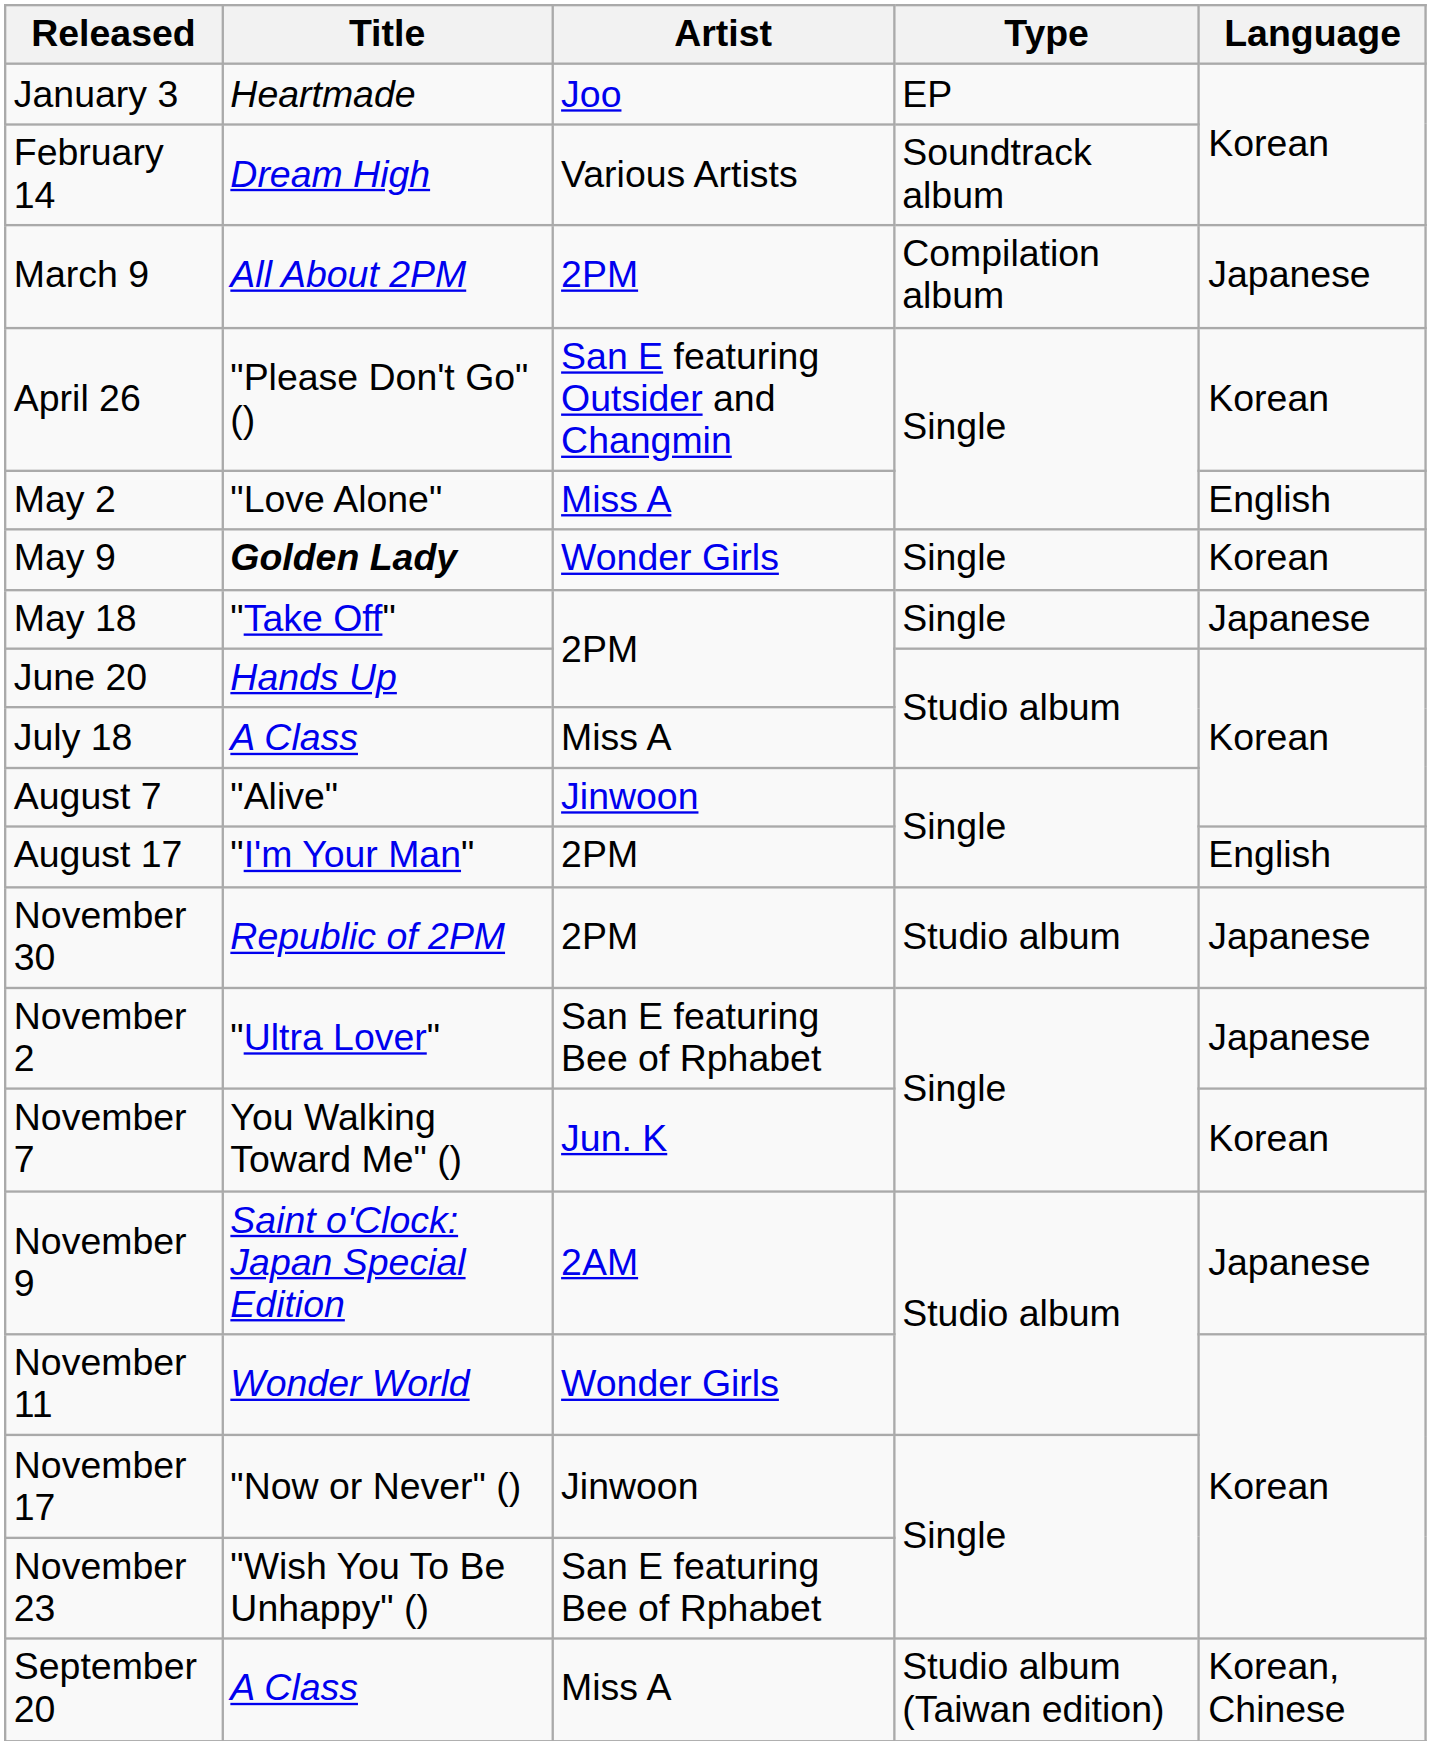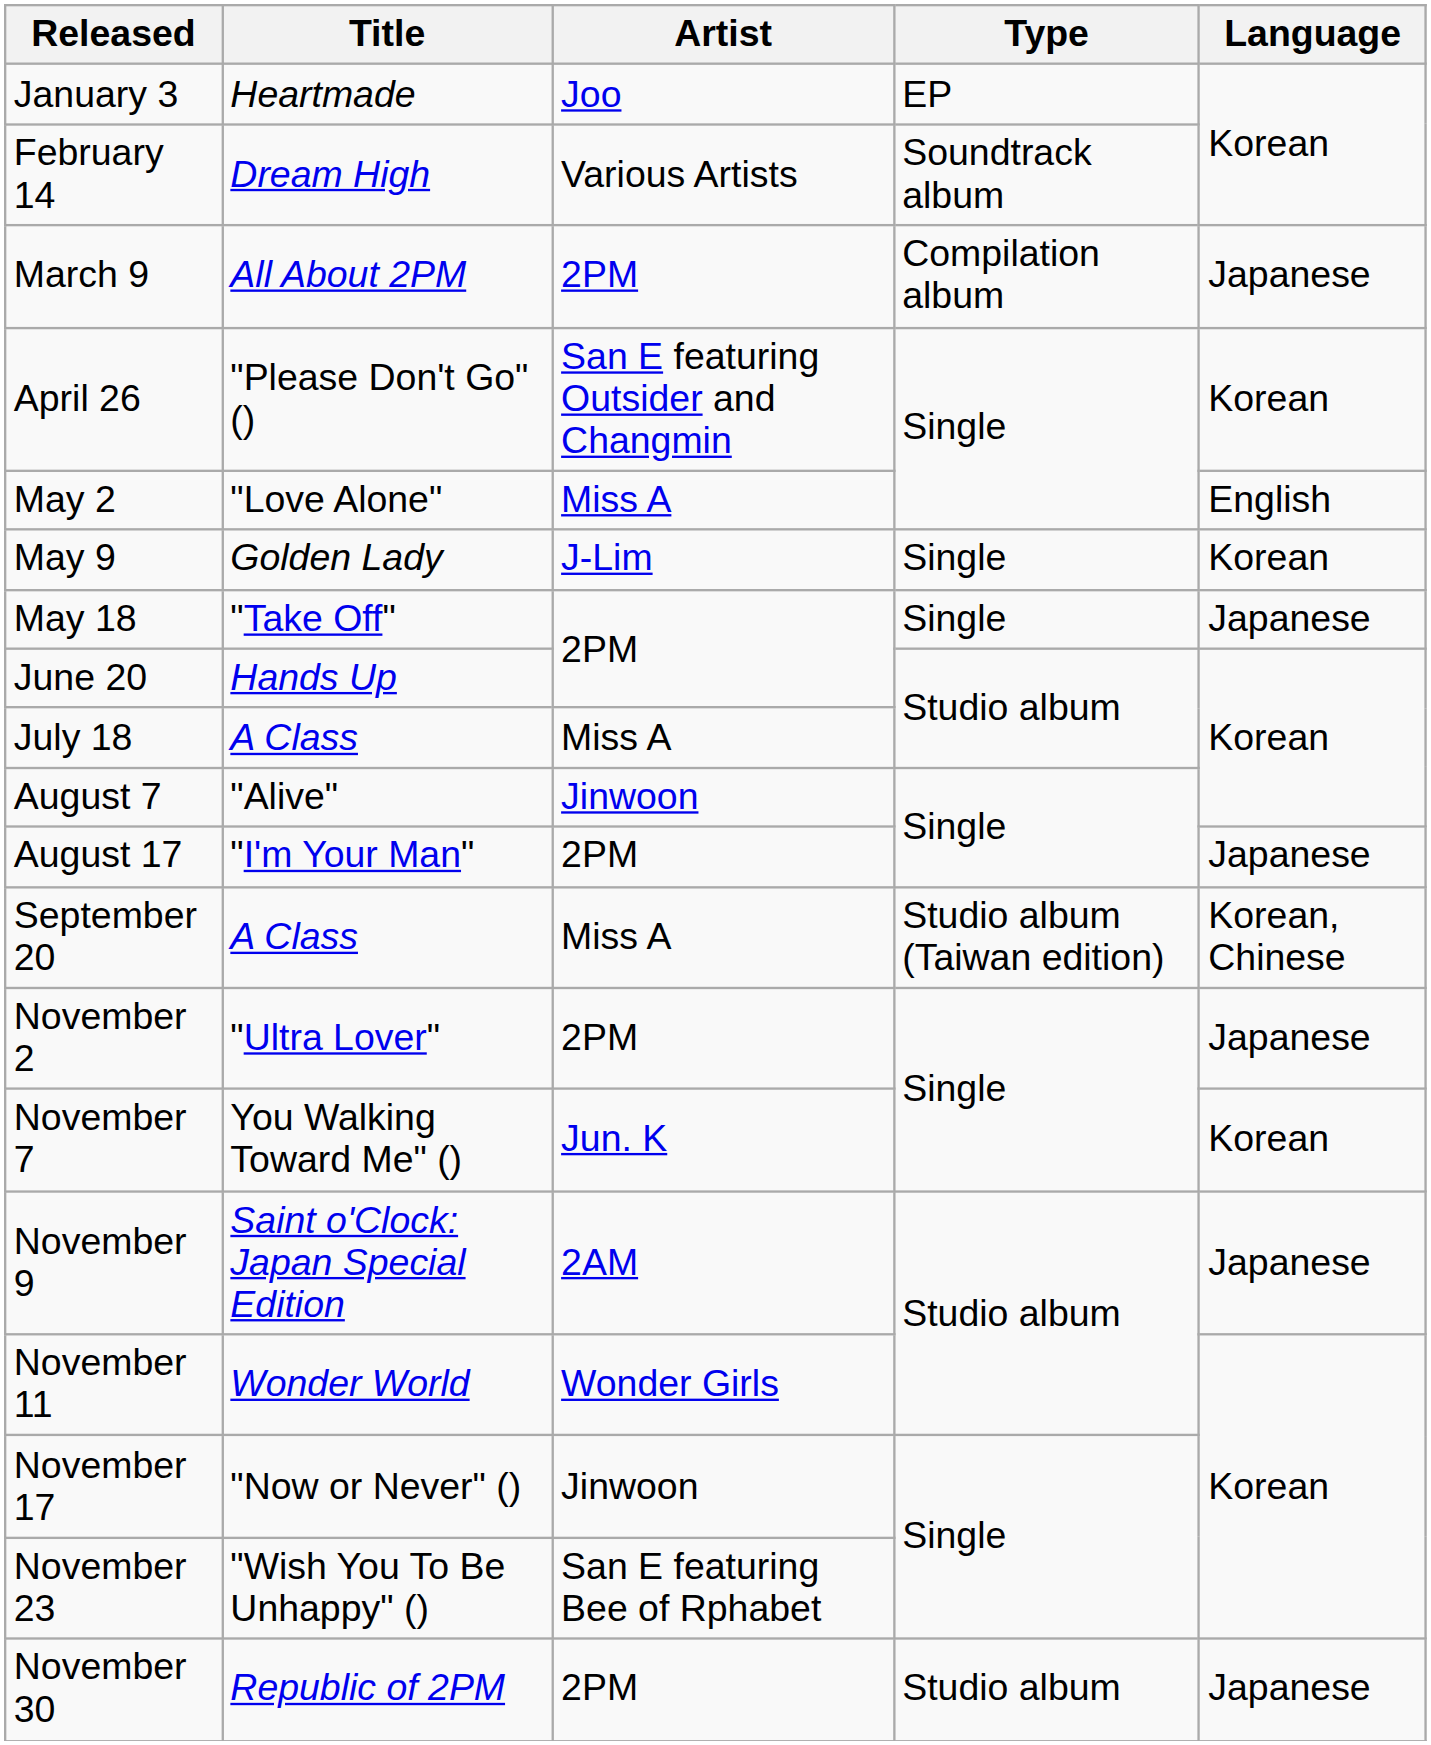 <table class="wikitable plainrowheaders">
 <tr>
 <th scope="col">Released</th>
 <th scope="col">Title</th>
 <th scope="col">Artist</th>
 <th scope="col">Type</th>
 <th scope="col">Language</th>
 </tr>
 <tr>
 <td rowspan="1">January 3</td>
 <td rowspan="1"><em>Heartmade</em></td>
 <td rowspan="1"><a href='#'>Joo</a></td>
 <td rowspan="1">EP</td>
 <td rowspan="2">Korean</td>
 </tr>
 <tr>
 <td rowspan="1">February 14</td>
 <td rowspan="1"><em><a href='#'>Dream High</a></em></td>
 <td rowspan="1">Various Artists</td>
 <td rowspan="1">Soundtrack album</td>
 </tr>
 <tr>
 <td rowspan="1">March 9</td>
 <td rowspan="1"><em><a href='#'>All About 2PM</a></em></td>
 <td rowspan="1"><a href='#'>2PM</a></td>
 <td rowspan="1">Compilation album</td>
 <td rowspan="1">Japanese</td>
 </tr>
 <tr>
 <td rowspan="1">April 26</td>
 <td rowspan="1">"Please Don't Go" ()</td>
 <td rowspan="1"><a href='#'>San E</a> featuring <a href='#'>Outsider</a> and <a href='#'>Changmin</a></td>
 <td rowspan="2">Single</td>
 <td rowspan="1">Korean</td>
 </tr>
 <tr>
 <td rowspan="1">May 2</td>
 <td rowspan="1">"Love Alone"</td>
 <td rowspan="1"><a href='#'>Miss A</a></td>
 <td rowspan="1">English</td>
 </tr>
 <tr>
 <td rowspan="1">May 9</td>
-<td rowspan="1"><strong><em>Golden Lady</em></strong></td>
-<td rowspan="1"><a href='#'>Wonder Girls</a></td>
+<td rowspan="1"><em>Golden Lady</em></td>
+<td rowspan="1"><a href='#'>J-Lim</a></td>
 <td rowspan="1">Single</td>
 <td rowspan="1">Korean</td>
 </tr>
 <tr>
 <td rowspan="1">May 18</td>
 <td rowspan="1">"<a href='#'>Take Off</a>"</td>
 <td rowspan="2">2PM</td>
 <td rowspan="1">Single</td>
 <td rowspan="1">Japanese</td>
 </tr>
 <tr>
 <td rowspan="1">June 20</td>
 <td rowspan="1"><em><a href='#'>Hands Up</a></em></td>
 <td rowspan="2">Studio album</td>
 <td rowspan="3">Korean</td>
 </tr>
 <tr>
 <td rowspan="1">July 18</td>
 <td rowspan="1"><em><a href='#'>A Class</a></em></td>
 <td rowspan="1">Miss A</td>
 </tr>
 <tr>
 <td rowspan="1">August 7</td>
 <td rowspan="1">"Alive"</td>
 <td rowspan="1"><a href='#'>Jinwoon</a></td>
 <td rowspan="2">Single</td>
 </tr>
 <tr>
 <td rowspan="1">August 17</td>
 <td rowspan="1">"<a href='#'>I'm Your Man</a>"</td>
 <td rowspan="1">2PM</td>
-<td rowspan="1">English</td>
+<td rowspan="1">Japanese</td>
 </tr>
 <tr>
-<td rowspan="1">November 30</td>
-<td rowspan="1"><em><a href='#'>Republic of 2PM</a></em></td>
-<td rowspan="1">2PM</td>
-<td rowspan="1">Studio album</td>
-<td rowspan="1">Japanese</td>
+<td rowspan="1">September 20</td>
+<td rowspan="1"><em><a href='#'>A Class</a></em></td>
+<td rowspan="1">Miss A</td>
+<td rowspan="1">Studio album (Taiwan edition)</td>
+<td rowspan="1">Korean, Chinese</td>
 </tr>
 <tr>
 <td rowspan="1">November 2</td>
 <td rowspan="1">"<a href='#'>Ultra Lover</a>"</td>
-<td rowspan="1">San E featuring Bee of Rphabet</td>
+<td rowspan="1">2PM</td>
 <td rowspan="2">Single</td>
 <td rowspan="1">Japanese</td>
 </tr>
 <tr>
 <td rowspan="1">November 7</td>
 <td rowspan="1">You Walking Toward Me" ()</td>
 <td rowspan="1"><a href='#'>Jun. K</a></td>
 <td rowspan="1">Korean</td>
 </tr>
 <tr>
 <td rowspan="1">November 9</td>
 <td rowspan="1"><em><a href='#'>Saint o'Clock: Japan Special Edition</a></em></td>
 <td><a href='#'>2AM</a></td>
 <td rowspan="2">Studio album</td>
 <td rowspan="1">Japanese</td>
 </tr>
 <tr>
 <td rowspan="1">November 11</td>
 <td rowspan="1"><em><a href='#'>Wonder World</a></em></td>
 <td rowspan="1"><a href='#'>Wonder Girls</a></td>
 <td rowspan="3">Korean</td>
 </tr>
 <tr>
 <td rowspan="1">November 17</td>
 <td rowspan="1">"Now or Never" ()</td>
 <td rowspan="1">Jinwoon</td>
 <td rowspan="2">Single</td>
 </tr>
 <tr>
 <td rowspan="1">November 23</td>
 <td rowspan="1">"Wish You To Be Unhappy" ()</td>
 <td rowspan="1">San E featuring Bee of Rphabet</td>
 </tr>
 <tr>
-<td rowspan="1">September 20</td>
-<td rowspan="1"><em><a href='#'>A Class</a></em></td>
-<td rowspan="1">Miss A</td>
-<td rowspan="1">Studio album (Taiwan edition)</td>
-<td rowspan="1">Korean, Chinese</td>
+<td rowspan="1">November 30</td>
+<td rowspan="1"><em><a href='#'>Republic of 2PM</a></em></td>
+<td rowspan="1">2PM</td>
+<td rowspan="1">Studio album</td>
+<td rowspan="1">Japanese</td>
 </tr>
 <tr>
 </tr>
 </table>
